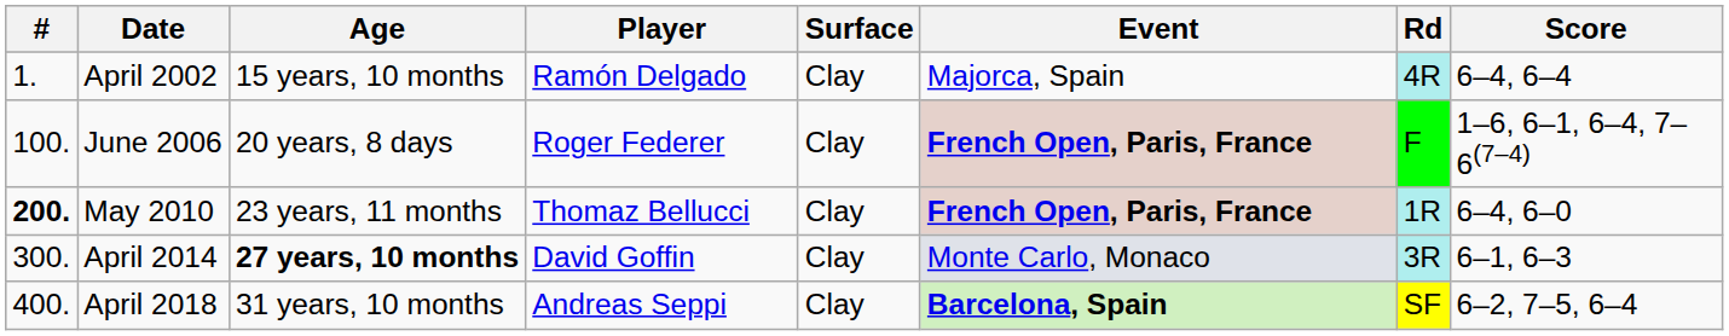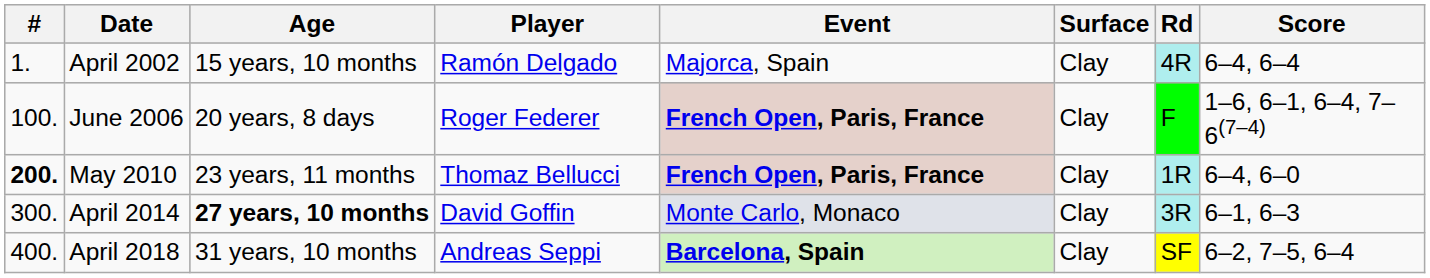 <table class="wikitable sortable" style=font-size:100%>
 <tr>
 <th>#</th>
 <th>Date</th>
 <th>Age</th>
 <th width=140>Player</th>
+<th width=250>Event</th>
 <th>Surface</th>
-<th width=250>Event</th>
 <th>Rd</th>
 <th width=140>Score</th>
 </tr>
 <tr>
 <td>1.</td>
 <td>April 2002</td>
 <td>15 years, 10 months</td>
 <td> <a href='#'>Ramón Delgado</a></td>
+<td><a href='#'>Majorca</a>, Spain</td>
 <td>Clay</td>
-<td><a href='#'>Majorca</a>, Spain</td>
 <td bgcolor=afeeee>4R</td>
 <td>6–4, 6–4</td>
 </tr>
 <tr>
 <td>100.</td>
 <td>June 2006</td>
 <td>20 years, 8 days</td>
 <td> <a href='#'>Roger Federer</a></td>
+<td style="background:#e5d1cb;"><strong><a href='#'>French Open</a>, Paris, France</strong></td>
 <td>Clay</td>
-<td style="background:#e5d1cb;"><strong><a href='#'>French Open</a>, Paris, France</strong></td>
 <td bgcolor=lime>F</td>
 <td>1–6, 6–1, 6–4, 7–6<sup>(7–4)</sup></td>
 </tr>
 <tr>
 <td><strong>200.</strong></td>
 <td>May 2010</td>
 <td>23 years, 11 months</td>
 <td> <a href='#'>Thomaz Bellucci</a></td>
+<td style="background:#e5d1cb;"><strong><a href='#'>French Open</a>, Paris, France</strong></td>
 <td>Clay</td>
-<td style="background:#e5d1cb;"><strong><a href='#'>French Open</a>, Paris, France</strong></td>
 <td bgcolor=afeeee>1R</td>
 <td>6–4, 6–0</td>
 </tr>
 <tr>
 <td>300.</td>
 <td>April 2014</td>
 <td><strong>27 years, 10 months</strong></td>
 <td> <a href='#'>David Goffin</a></td>
+<td style="background: #dfe2e9;"><a href='#'>Monte Carlo</a>, Monaco</td>
 <td>Clay</td>
-<td style="background: #dfe2e9;"><a href='#'>Monte Carlo</a>, Monaco</td>
 <td bgcolor=afeeee>3R</td>
 <td>6–1, 6–3</td>
 </tr>
 <tr>
 <td>400.</td>
 <td>April 2018</td>
 <td>31 years, 10 months</td>
 <td> <a href='#'>Andreas Seppi</a></td>
+<td style="background: #d0f0c0;"><strong><a href='#'>Barcelona</a>, Spain</strong></td>
 <td>Clay</td>
-<td style="background: #d0f0c0;"><strong><a href='#'>Barcelona</a>, Spain</strong></td>
 <td bgcolor=yellow>SF</td>
 <td>6–2, 7–5, 6–4</td>
 </tr>
 </table>
